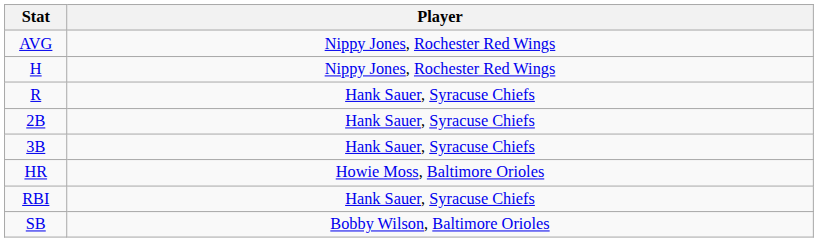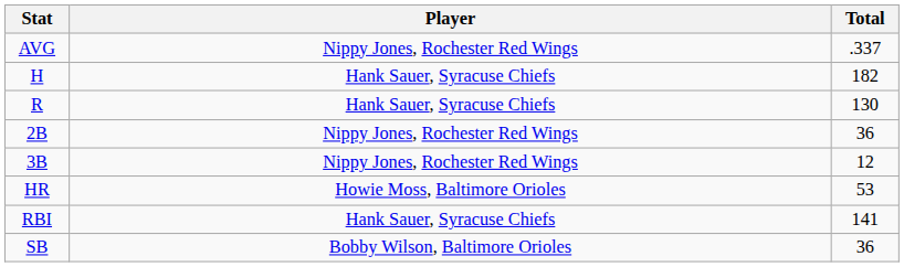 <table class="wikitable" width="40%" style="text-align:center;">
 <tr>
 <th width="5%">Stat</th>
 <th width="60%">Player</th>
+<th width="5%">Total</th>
 </tr>
 <tr>
 <td><a href='#'>AVG</a></td>
 <td><a href='#'>Nippy Jones</a>, <a href='#'>Rochester Red Wings</a></td>
+<td>.337</td>
 </tr>
 <tr>
 <td><a href='#'>H</a></td>
-<td><a href='#'>Nippy Jones</a>, <a href='#'>Rochester Red Wings</a></td>
+<td><a href='#'>Hank Sauer</a>, <a href='#'>Syracuse Chiefs</a></td>
+<td>182</td>
 </tr>
 <tr>
 <td><a href='#'>R</a></td>
 <td><a href='#'>Hank Sauer</a>, <a href='#'>Syracuse Chiefs</a></td>
+<td>130</td>
 </tr>
 <tr>
 <td><a href='#'>2B</a></td>
-<td><a href='#'>Hank Sauer</a>, <a href='#'>Syracuse Chiefs</a></td>
+<td><a href='#'>Nippy Jones</a>, <a href='#'>Rochester Red Wings</a></td>
+<td>36</td>
 </tr>
 <tr>
 <td><a href='#'>3B</a></td>
-<td><a href='#'>Hank Sauer</a>, <a href='#'>Syracuse Chiefs</a></td>
+<td><a href='#'>Nippy Jones</a>, <a href='#'>Rochester Red Wings</a></td>
+<td>12</td>
 </tr>
 <tr>
 <td><a href='#'>HR</a></td>
 <td><a href='#'>Howie Moss</a>, <a href='#'>Baltimore Orioles</a></td>
+<td>53</td>
 </tr>
 <tr>
 <td><a href='#'>RBI</a></td>
 <td><a href='#'>Hank Sauer</a>, <a href='#'>Syracuse Chiefs</a></td>
+<td>141</td>
 </tr>
 <tr>
 <td><a href='#'>SB</a></td>
 <td><a href='#'>Bobby Wilson</a>, <a href='#'>Baltimore Orioles</a></td>
+<td>36</td>
 </tr>
 </table>
